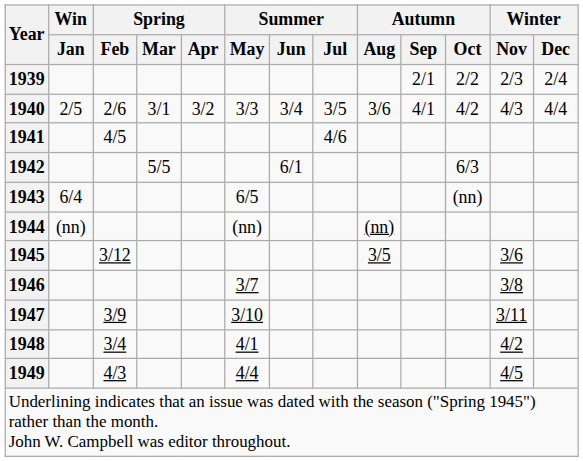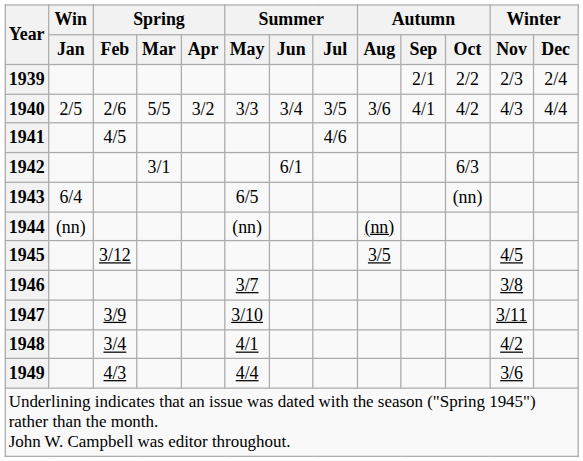 <table class="wikitable" style="font-size:90%; text-align:center; float:right; margin-left:1em;">
 <tr>
 <th rowspan="2" scope="col" style="width: 2em;">Year</th>
 <th>Win</th>
 <th colspan="3">Spring</th>
 <th colspan="3">Summer</th>
 <th colspan="3">Autumn</th>
 <th colspan="2">Winter</th>
 </tr>
 <tr>
 <th scope="col" style="width: 2em;">Jan</th>
 <th scope="col" style="width: 2em;">Feb</th>
 <th scope="col" style="width: 2em;">Mar</th>
 <th scope="col" style="width: 2em;">Apr</th>
 <th scope="col" style="width: 2em;">May</th>
 <th scope="col" style="width: 2em;">Jun</th>
 <th scope="col" style="width: 2em;">Jul</th>
 <th scope="col" style="width: 2em;">Aug</th>
 <th scope="col" style="width: 2em;">Sep</th>
 <th scope="col" style="width: 2em;">Oct</th>
 <th scope="col" style="width: 2em;">Nov</th>
 <th scope="col" style="width: 2em;">Dec</th>
 </tr>
 <tr>
 <th scope="row">1939</th>
 <td></td>
 <td></td>
 <td></td>
 <td></td>
 <td></td>
 <td></td>
 <td></td>
 <td></td>
 <td>2/1</td>
 <td>2/2</td>
 <td>2/3</td>
 <td>2/4</td>
 </tr>
 <tr>
 <th scope="row">1940</th>
 <td>2/5</td>
 <td>2/6</td>
-<td>3/1</td>
+<td>5/5</td>
 <td>3/2</td>
 <td>3/3</td>
 <td>3/4</td>
 <td>3/5</td>
 <td>3/6</td>
 <td>4/1</td>
 <td>4/2</td>
 <td>4/3</td>
 <td>4/4</td>
 </tr>
 <tr>
 <th scope="row">1941</th>
 <td></td>
 <td>4/5</td>
 <td></td>
 <td></td>
 <td></td>
 <td></td>
 <td>4/6</td>
 <td></td>
 <td></td>
 <td></td>
 <td></td>
 <td></td>
 </tr>
 <tr>
 <th scope="row">1942</th>
 <td></td>
 <td></td>
-<td>5/5</td>
+<td>3/1</td>
 <td></td>
 <td></td>
 <td>6/1</td>
 <td></td>
 <td></td>
 <td></td>
 <td>6/3</td>
 <td></td>
 <td></td>
 </tr>
 <tr>
 <th scope="row">1943</th>
 <td>6/4</td>
 <td></td>
 <td></td>
 <td></td>
 <td>6/5</td>
 <td></td>
 <td></td>
 <td></td>
 <td></td>
 <td>(nn)</td>
 <td></td>
 <td></td>
 </tr>
 <tr>
 <th scope="row">1944</th>
 <td>(nn)</td>
 <td></td>
 <td></td>
 <td></td>
 <td>(nn)</td>
 <td></td>
 <td></td>
 <td><u>(nn)</u></td>
 <td></td>
 <td></td>
 <td></td>
 <td></td>
 </tr>
 <tr>
 <th scope="row">1945</th>
 <td></td>
 <td><u>3/12</u></td>
 <td></td>
 <td></td>
 <td></td>
 <td></td>
 <td></td>
 <td><u>3/5</u></td>
 <td></td>
 <td></td>
-<td><u>3/6</u></td>
+<td><u>4/5</u></td>
 <td></td>
 </tr>
 <tr>
 <th scope="row">1946</th>
 <td></td>
 <td></td>
 <td></td>
 <td></td>
 <td><u>3/7</u></td>
 <td></td>
 <td></td>
 <td></td>
 <td></td>
 <td></td>
 <td><u>3/8</u></td>
 <td></td>
 </tr>
 <tr>
 <th scope="row">1947</th>
 <td></td>
 <td><u>3/9</u></td>
 <td></td>
 <td></td>
 <td><u>3/10</u></td>
 <td></td>
 <td></td>
 <td></td>
 <td></td>
 <td></td>
 <td><u>3/11</u></td>
 <td></td>
 </tr>
 <tr>
 <th scope="row">1948</th>
 <td></td>
 <td><u>3/4</u></td>
 <td></td>
 <td></td>
 <td><u>4/1</u></td>
 <td></td>
 <td></td>
 <td></td>
 <td></td>
 <td></td>
 <td><u>4/2</u></td>
 <td></td>
 </tr>
 <tr>
 <th scope="row">1949</th>
 <td></td>
 <td><u>4/3</u></td>
 <td></td>
 <td></td>
 <td><u>4/4</u></td>
 <td></td>
 <td></td>
 <td></td>
 <td></td>
 <td></td>
-<td><u>4/5</u></td>
+<td><u>3/6</u></td>
 <td></td>
 </tr>
 <tr>
 <td colspan="13" style="font-size:95%; text-align:left;">Underlining indicates that an issue was dated with the season ("Spring 1945") rather than the month.<br>John W. Campbell was editor throughout.</td>
 </tr>
 </table>
